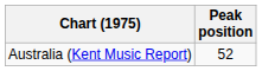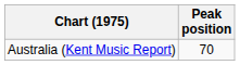 <table class="wikitable">
 <tr>
 <th>Chart (1975)</th>
 <th>Peak<br>position</th>
 </tr>
 <tr>
 <td>Australia (<a href='#'>Kent Music Report</a>)</td>
-<td style="text-align:center;">52</td>
+<td style="text-align:center;">70</td>
 </tr>
 </table>
